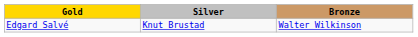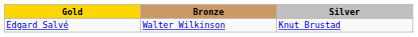 <table class="wikitable" style="text-align:left">
 <tr align="center">
 <td width=200 bgcolor=gold><strong>Gold</strong></td>
+<td width=200 bgcolor=CC9966><strong>Bronze</strong></td>
 <td width=200 bgcolor=silver><strong>Silver</strong></td>
-<td width=200 bgcolor=CC9966><strong>Bronze</strong></td>
 </tr>
 <tr>
 <td><a href='#'>Edgard Salvé</a><br><em></em></td>
+<td><a href='#'>Walter Wilkinson</a><br><em></em></td>
 <td><a href='#'>Knut Brustad</a><br><em></em></td>
-<td><a href='#'>Walter Wilkinson</a><br><em></em></td>
 </tr>
 </table>
